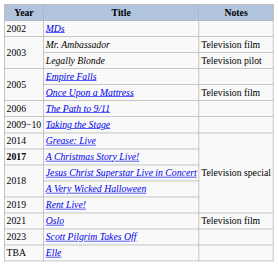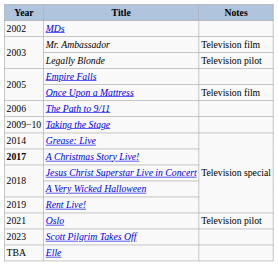 <table class="wikitable" style="font-size:95%;">
 <tr>
 <th style="background:#B0C4DE;">Year</th>
 <th style="background:#B0C4DE;">Title</th>
 <th style="background:#B0C4DE;">Notes</th>
 </tr>
 <tr>
 <td>2002</td>
 <td><em><a href='#'>MDs</a></em></td>
 <td></td>
 </tr>
 <tr>
 <td rowspan=2>2003</td>
 <td><em>Mr. Ambassador</em></td>
 <td>Television film</td>
 </tr>
 <tr>
 <td><em>Legally Blonde</em></td>
 <td>Television pilot</td>
 </tr>
 <tr>
 <td rowspan=2>2005</td>
 <td><em><a href='#'>Empire Falls</a></em></td>
 <td></td>
 </tr>
 <tr>
 <td><em><a href='#'>Once Upon a Mattress</a></em></td>
 <td>Television film</td>
 </tr>
 <tr>
 <td>2006</td>
 <td><em><a href='#'>The Path to 9/11</a></em></td>
 <td></td>
 </tr>
 <tr>
 <td>2009−10</td>
 <td><em><a href='#'>Taking the Stage</a></em></td>
 <td></td>
 </tr>
 <tr>
 <td>2014</td>
 <td><em><a href='#'>Grease: Live</a></em></td>
 <td rowspan="5">Television special</td>
 </tr>
 <tr>
 <td><strong>2017</strong></td>
 <td><em><a href='#'>A Christmas Story Live!</a></em></td>
 </tr>
 <tr>
 <td rowspan=2>2018</td>
 <td><em><a href='#'>Jesus Christ Superstar Live in Concert</a></em></td>
 </tr>
 <tr>
 <td><em><a href='#'>A Very Wicked Halloween</a></em></td>
 </tr>
 <tr>
 <td>2019</td>
 <td><em><a href='#'>Rent Live!</a></em></td>
 </tr>
 <tr>
 <td>2021</td>
 <td><em><a href='#'>Oslo</a></em></td>
-<td>Television film</td>
+<td>Television pilot</td>
 </tr>
 <tr>
 <td>2023</td>
 <td><em><a href='#'>Scott Pilgrim Takes Off</a></em></td>
 <td></td>
 </tr>
 <tr>
 <td>TBA</td>
 <td><em><a href='#'>Elle</a></em></td>
 <td></td>
 </tr>
 </table>
